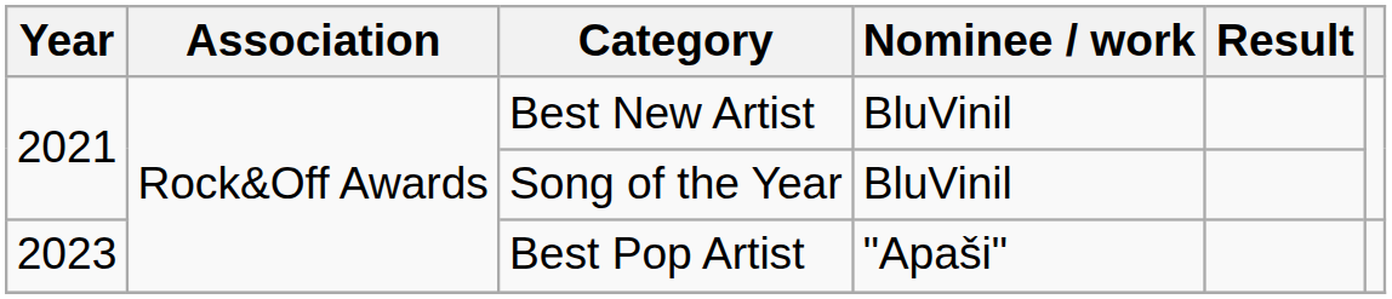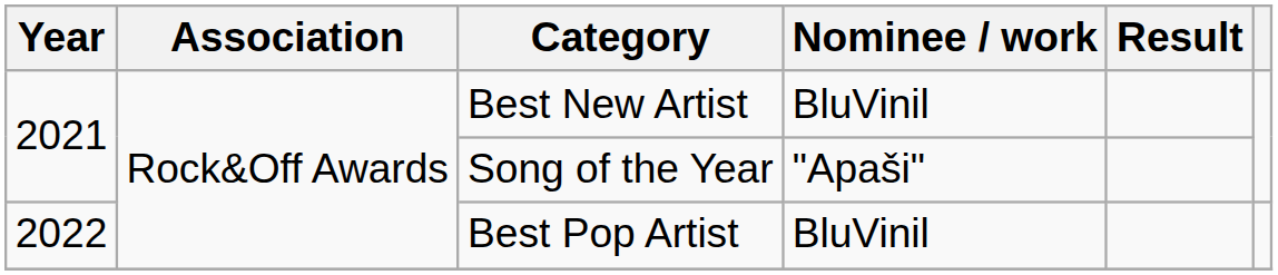 <table class="wikitable sortable">
 <tr>
 <th>Year</th>
 <th>Association</th>
 <th>Category</th>
 <th>Nominee / work</th>
 <th>Result</th>
 <th class="unsortable"></th>
 </tr>
 <tr>
 <td rowspan="2">2021</td>
 <td rowspan="3">Rock&Off Awards</td>
 <td>Best New Artist</td>
 <td>BluVinil</td>
 <td></td>
 <td rowspan="2"></td>
 </tr>
 <tr>
 <td>Song of the Year</td>
-<td>BluVinil</td>
+<td>"Apaši"</td>
 <td></td>
 </tr>
 <tr>
-<td>2023</td>
+<td>2022</td>
 <td>Best Pop Artist</td>
-<td>"Apaši"</td>
+<td>BluVinil</td>
 <td></td>
 <td></td>
 </tr>
 <tr>
 </tr>
 </table>
